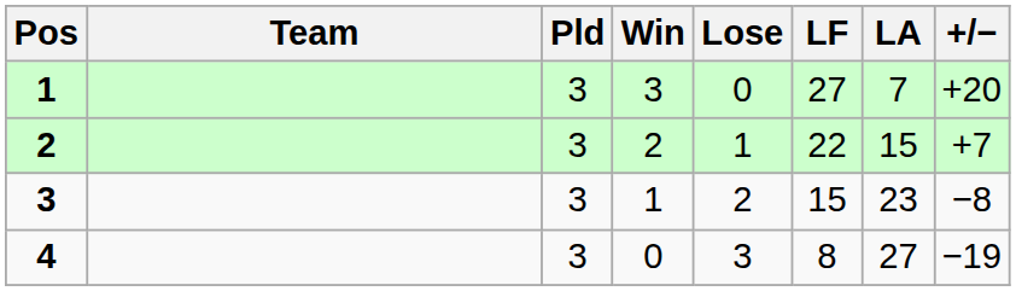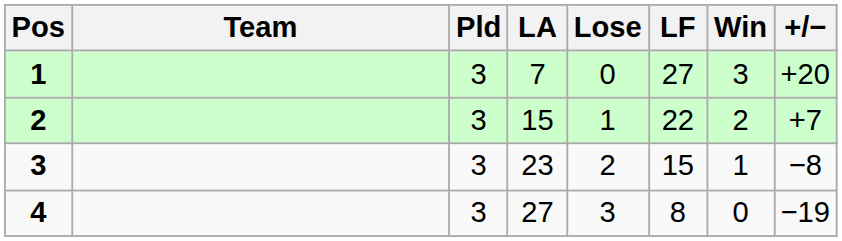 <table class="wikitable" style="font-size: 100%">
 <tr>
 <th width=20>Pos</th>
 <th width=200>Team</th>
 <th width=25>Pld</th>
-<th width=25>Win</th>
+<th width=25>LA</th>
 <th width=25>Lose</th>
 <th width=25>LF</th>
-<th width=25>LA</th>
+<th width=25>Win</th>
 <th width=25>+/−</th>
 </tr>
 <tr align=center style="background: #ccffcc;">
 <td><strong>1</strong></td>
 <td align="left"></td>
 <td>3</td>
-<td>3</td>
+<td>7</td>
 <td>0</td>
 <td>27</td>
-<td>7</td>
+<td>3</td>
 <td>+20</td>
 </tr>
 <tr align=center style="background: #ccffcc;">
 <td><strong>2</strong></td>
 <td align="left"></td>
 <td>3</td>
-<td>2</td>
+<td>15</td>
 <td>1</td>
 <td>22</td>
-<td>15</td>
+<td>2</td>
 <td>+7</td>
 </tr>
 <tr align=center>
 <td><strong>3</strong></td>
 <td align="left"></td>
 <td>3</td>
-<td>1</td>
+<td>23</td>
 <td>2</td>
 <td>15</td>
-<td>23</td>
+<td>1</td>
 <td>−8</td>
 </tr>
 <tr align=center>
 <td><strong>4</strong></td>
 <td align="left"></td>
 <td>3</td>
-<td>0</td>
+<td>27</td>
 <td>3</td>
 <td>8</td>
-<td>27</td>
+<td>0</td>
 <td>−19</td>
 </tr>
 </table>
